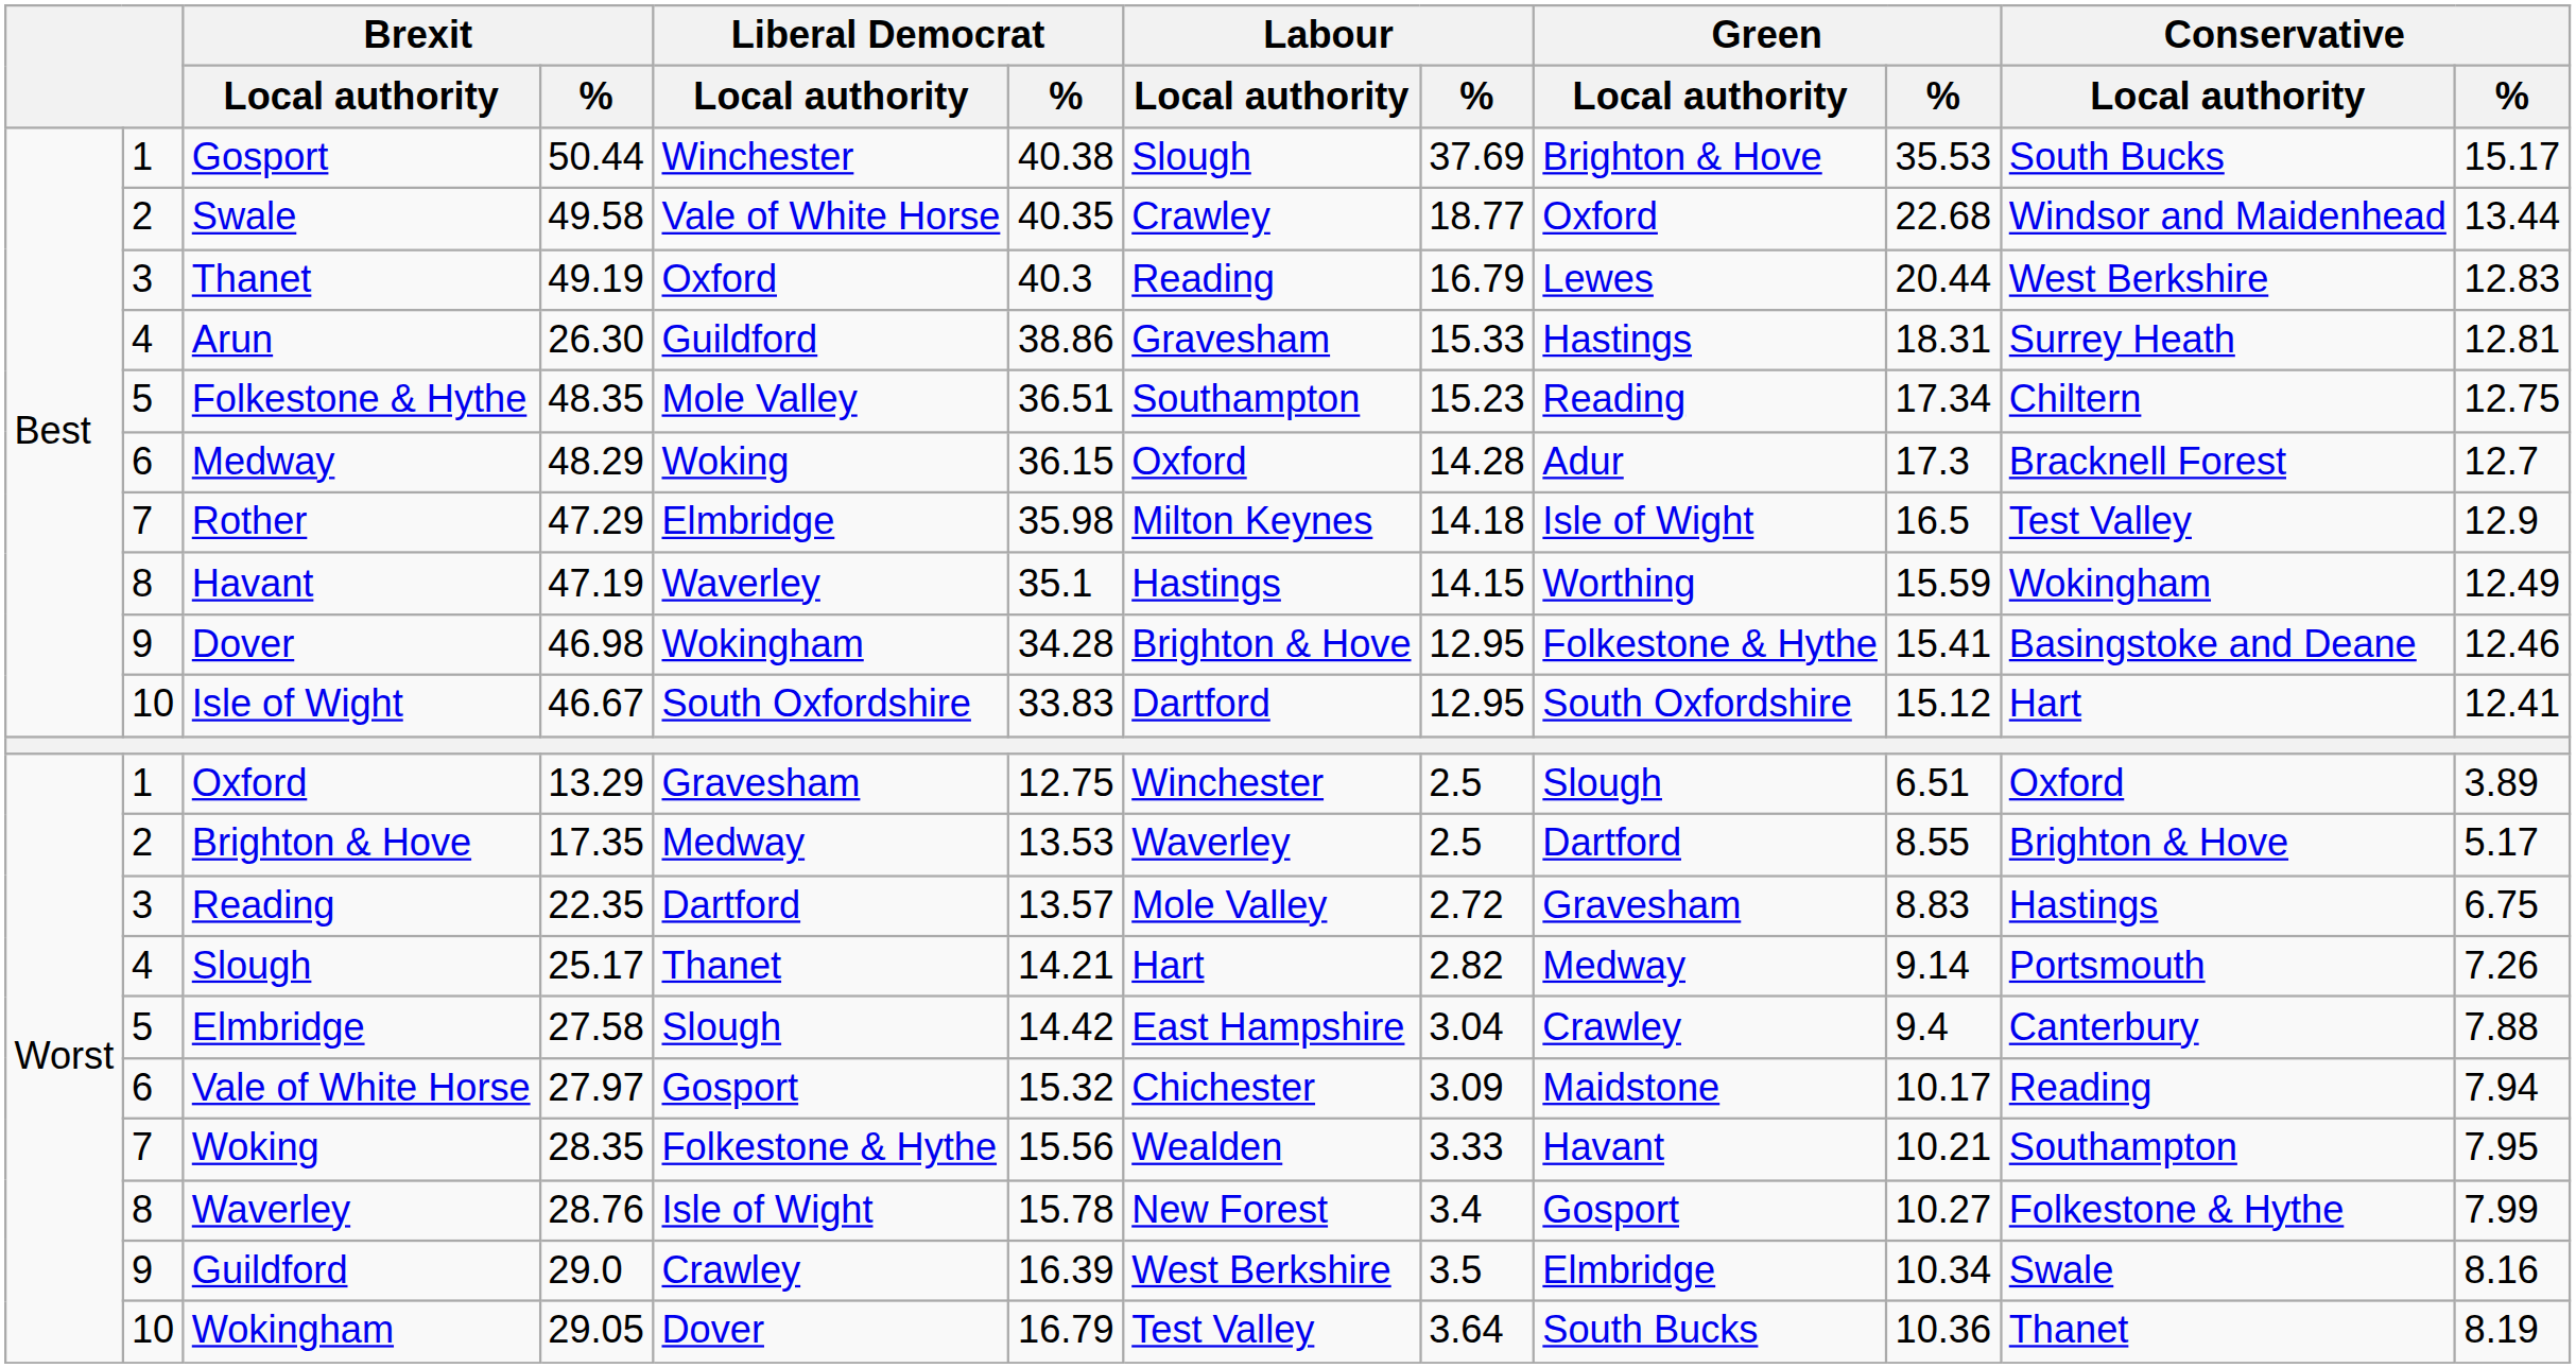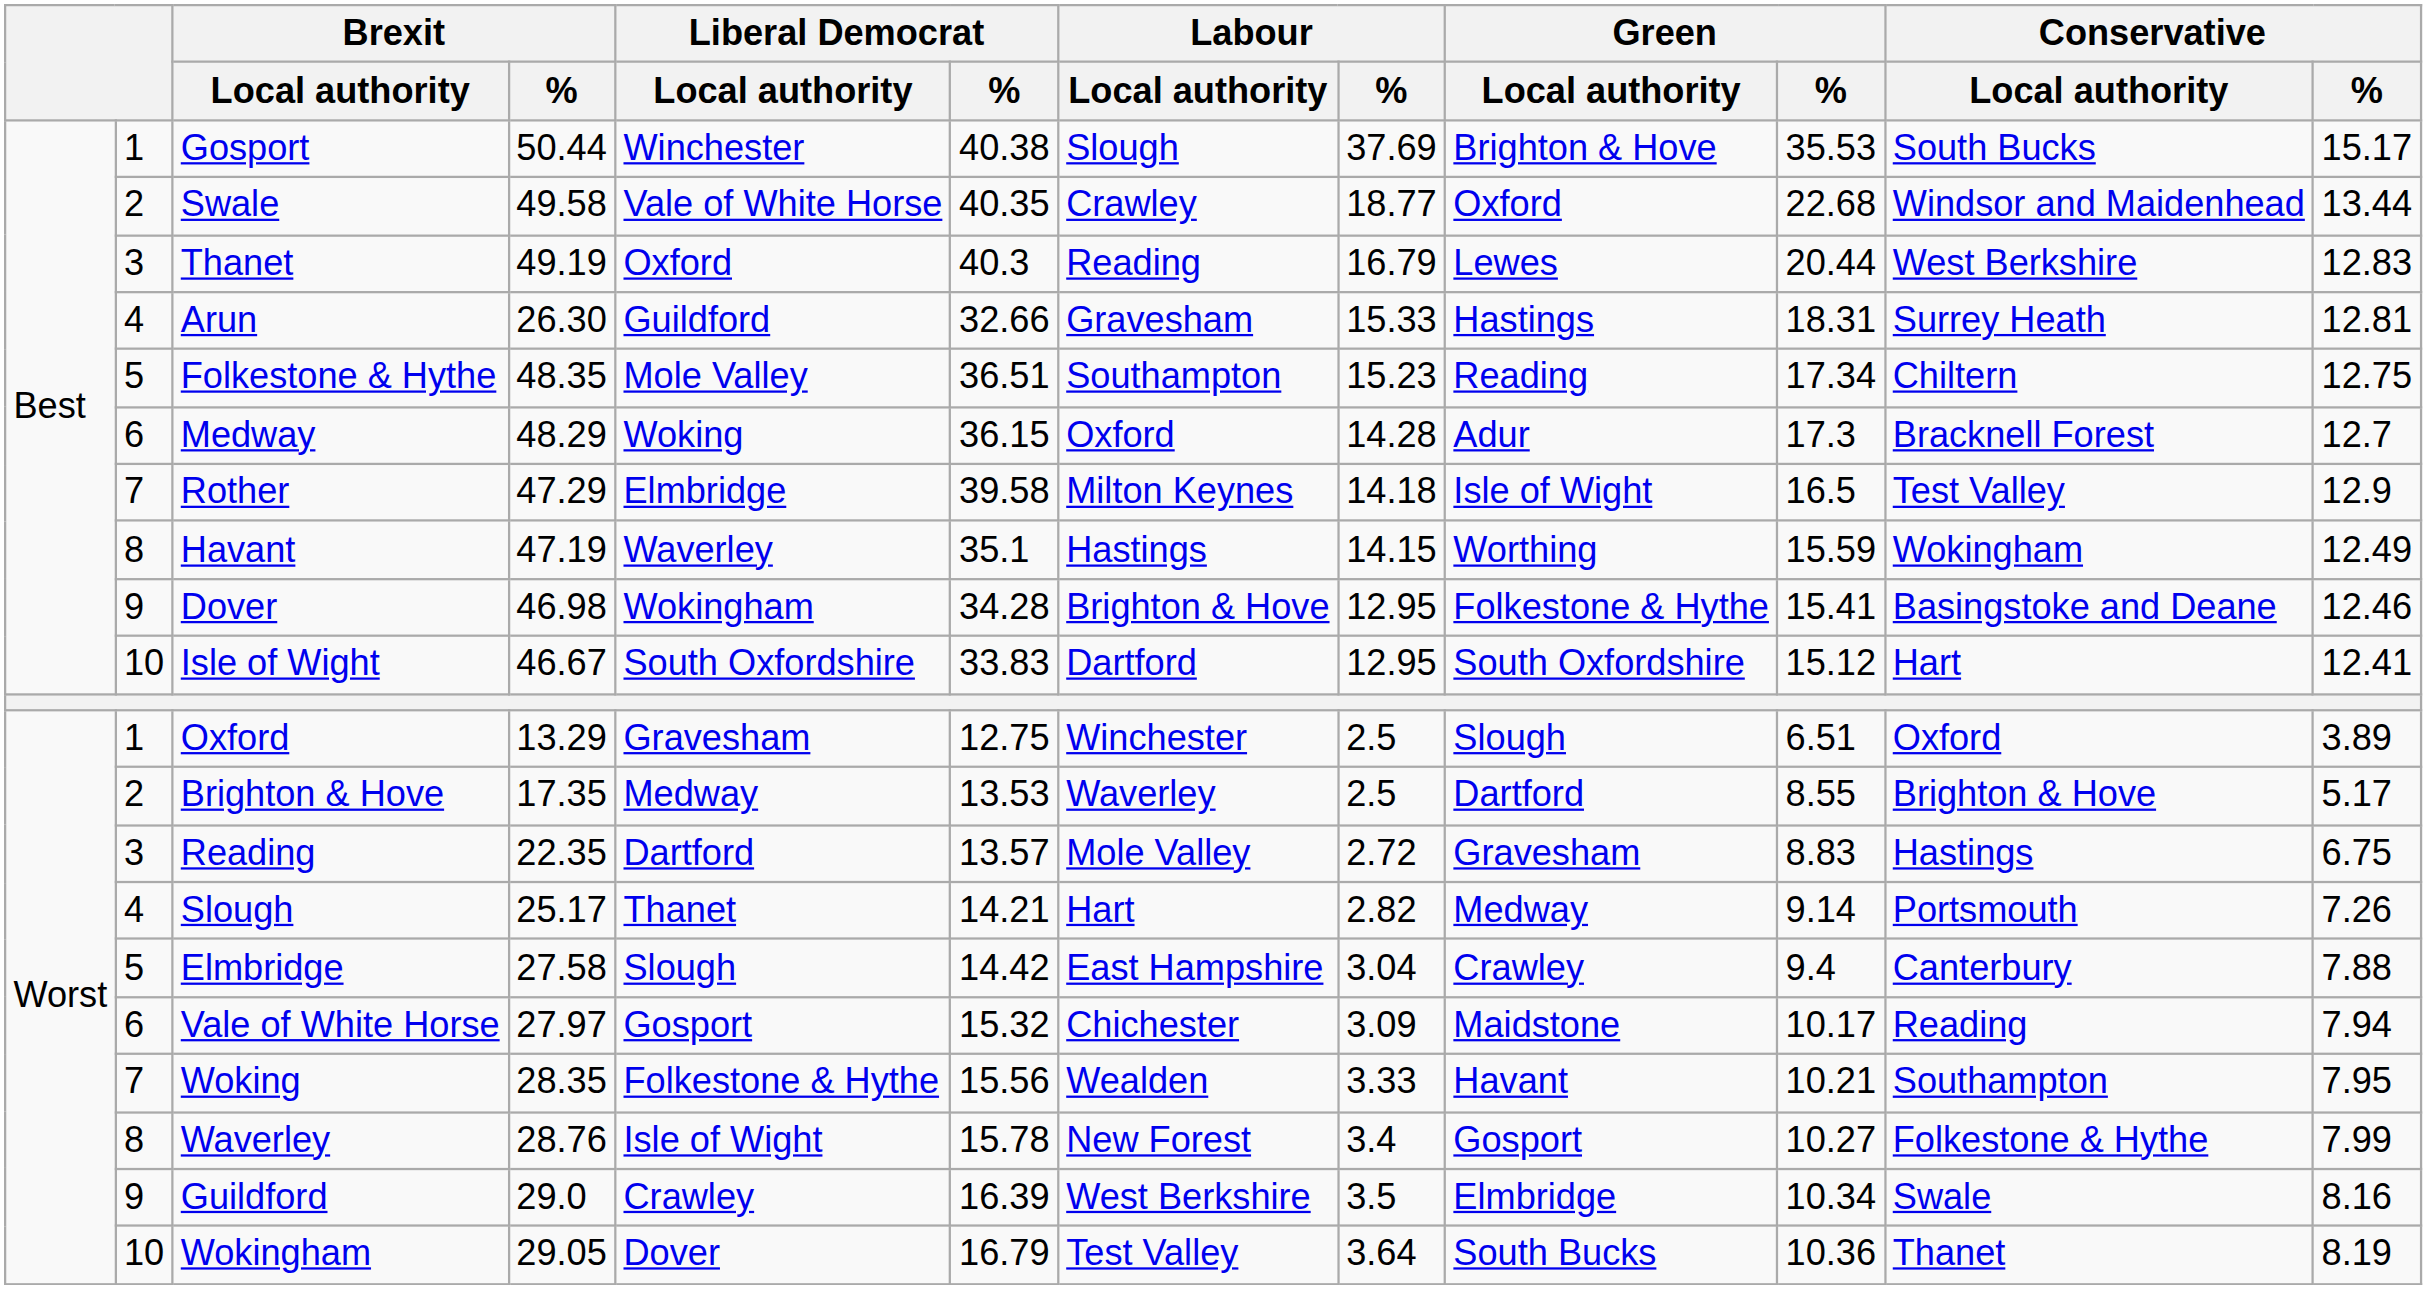 <table class="wikitable">
 <tr>
 <th colspan="2" rowspan="2"></th>
 <th colspan="2">Brexit</th>
 <th colspan="2">Liberal Democrat</th>
 <th colspan="2">Labour</th>
 <th colspan="2">Green</th>
 <th colspan="2">Conservative</th>
 </tr>
 <tr>
 <th style="text-align:center;">Local authority</th>
 <th style="text-align:center;">%</th>
 <th>Local authority</th>
 <th>%</th>
 <th>Local authority</th>
 <th>%</th>
 <th>Local authority</th>
 <th>%</th>
 <th>Local authority</th>
 <th>%</th>
 </tr>
 <tr>
 <td rowspan="10">Best</td>
 <td>1</td>
 <td><a href='#'>Gosport</a></td>
 <td>50.44</td>
 <td><a href='#'>Winchester</a></td>
 <td>40.38</td>
 <td><a href='#'>Slough</a></td>
 <td>37.69</td>
 <td><a href='#'>Brighton & Hove</a></td>
 <td>35.53</td>
 <td><a href='#'>South Bucks</a></td>
 <td>15.17</td>
 </tr>
 <tr>
 <td>2</td>
 <td><a href='#'>Swale</a></td>
 <td>49.58</td>
 <td><a href='#'>Vale of White Horse</a></td>
 <td>40.35</td>
 <td><a href='#'>Crawley</a></td>
 <td>18.77</td>
 <td><a href='#'>Oxford</a></td>
 <td>22.68</td>
 <td><a href='#'>Windsor and Maidenhead</a></td>
 <td>13.44</td>
 </tr>
 <tr>
 <td>3</td>
 <td><a href='#'>Thanet</a></td>
 <td>49.19</td>
 <td><a href='#'>Oxford</a></td>
 <td>40.3</td>
 <td><a href='#'>Reading</a></td>
 <td>16.79</td>
 <td><a href='#'>Lewes</a></td>
 <td>20.44</td>
 <td><a href='#'>West Berkshire</a></td>
 <td>12.83</td>
 </tr>
 <tr>
 <td>4</td>
 <td><a href='#'>Arun</a></td>
 <td>26.30</td>
 <td><a href='#'>Guildford</a></td>
-<td>38.86</td>
+<td>32.66</td>
 <td><a href='#'>Gravesham</a></td>
 <td>15.33</td>
 <td><a href='#'>Hastings</a></td>
 <td>18.31</td>
 <td><a href='#'>Surrey Heath</a></td>
 <td>12.81</td>
 </tr>
 <tr>
 <td>5</td>
 <td><a href='#'>Folkestone & Hythe</a></td>
 <td>48.35</td>
 <td><a href='#'>Mole Valley</a></td>
 <td>36.51</td>
 <td><a href='#'>Southampton</a></td>
 <td>15.23</td>
 <td><a href='#'>Reading</a></td>
 <td>17.34</td>
 <td><a href='#'>Chiltern</a></td>
 <td>12.75</td>
 </tr>
 <tr>
 <td>6</td>
 <td><a href='#'>Medway</a></td>
 <td>48.29</td>
 <td><a href='#'>Woking</a></td>
 <td>36.15</td>
 <td><a href='#'>Oxford</a></td>
 <td>14.28</td>
 <td><a href='#'>Adur</a></td>
 <td>17.3</td>
 <td><a href='#'>Bracknell Forest</a></td>
 <td>12.7</td>
 </tr>
 <tr>
 <td>7</td>
 <td><a href='#'>Rother</a></td>
 <td>47.29</td>
 <td><a href='#'>Elmbridge</a></td>
-<td>35.98</td>
+<td>39.58</td>
 <td><a href='#'>Milton Keynes</a></td>
 <td>14.18</td>
 <td><a href='#'>Isle of Wight</a></td>
 <td>16.5</td>
 <td><a href='#'>Test Valley</a></td>
 <td>12.9</td>
 </tr>
 <tr>
 <td>8</td>
 <td><a href='#'>Havant</a></td>
 <td>47.19</td>
 <td><a href='#'>Waverley</a></td>
 <td>35.1</td>
 <td><a href='#'>Hastings</a></td>
 <td>14.15</td>
 <td><a href='#'>Worthing</a></td>
 <td>15.59</td>
 <td><a href='#'>Wokingham</a></td>
 <td>12.49</td>
 </tr>
 <tr>
 <td>9</td>
 <td><a href='#'>Dover</a></td>
 <td>46.98</td>
 <td><a href='#'>Wokingham</a></td>
 <td>34.28</td>
 <td><a href='#'>Brighton & Hove</a></td>
 <td>12.95</td>
 <td><a href='#'>Folkestone & Hythe</a></td>
 <td>15.41</td>
 <td><a href='#'>Basingstoke and Deane</a></td>
 <td>12.46</td>
 </tr>
 <tr>
 <td>10</td>
 <td><a href='#'>Isle of Wight</a></td>
 <td>46.67</td>
 <td><a href='#'>South Oxfordshire</a></td>
 <td>33.83</td>
 <td><a href='#'>Dartford</a></td>
 <td>12.95</td>
 <td><a href='#'>South Oxfordshire</a></td>
 <td>15.12</td>
 <td><a href='#'>Hart</a></td>
 <td>12.41</td>
 </tr>
 <tr>
 <th colspan="14"></th>
 </tr>
 <tr>
 <td rowspan="10">Worst</td>
 <td>1</td>
 <td><a href='#'>Oxford</a></td>
 <td>13.29</td>
 <td><a href='#'>Gravesham</a></td>
 <td>12.75</td>
 <td><a href='#'>Winchester</a></td>
 <td>2.5</td>
 <td><a href='#'>Slough</a></td>
 <td>6.51</td>
 <td><a href='#'>Oxford</a></td>
 <td>3.89</td>
 </tr>
 <tr>
 <td>2</td>
 <td><a href='#'>Brighton & Hove</a></td>
 <td>17.35</td>
 <td><a href='#'>Medway</a></td>
 <td>13.53</td>
 <td><a href='#'>Waverley</a></td>
 <td>2.5</td>
 <td><a href='#'>Dartford</a></td>
 <td>8.55</td>
 <td><a href='#'>Brighton & Hove</a></td>
 <td>5.17</td>
 </tr>
 <tr>
 <td>3</td>
 <td><a href='#'>Reading</a></td>
 <td>22.35</td>
 <td><a href='#'>Dartford</a></td>
 <td>13.57</td>
 <td><a href='#'>Mole Valley</a></td>
 <td>2.72</td>
 <td><a href='#'>Gravesham</a></td>
 <td>8.83</td>
 <td><a href='#'>Hastings</a></td>
 <td>6.75</td>
 </tr>
 <tr>
 <td>4</td>
 <td><a href='#'>Slough</a></td>
 <td>25.17</td>
 <td><a href='#'>Thanet</a></td>
 <td>14.21</td>
 <td><a href='#'>Hart</a></td>
 <td>2.82</td>
 <td><a href='#'>Medway</a></td>
 <td>9.14</td>
 <td><a href='#'>Portsmouth</a></td>
 <td>7.26</td>
 </tr>
 <tr>
 <td>5</td>
 <td><a href='#'>Elmbridge</a></td>
 <td>27.58</td>
 <td><a href='#'>Slough</a></td>
 <td>14.42</td>
 <td><a href='#'>East Hampshire</a></td>
 <td>3.04</td>
 <td><a href='#'>Crawley</a></td>
 <td>9.4</td>
 <td><a href='#'>Canterbury</a></td>
 <td>7.88</td>
 </tr>
 <tr>
 <td>6</td>
 <td><a href='#'>Vale of White Horse</a></td>
 <td>27.97</td>
 <td><a href='#'>Gosport</a></td>
 <td>15.32</td>
 <td><a href='#'>Chichester</a></td>
 <td>3.09</td>
 <td><a href='#'>Maidstone</a></td>
 <td>10.17</td>
 <td><a href='#'>Reading</a></td>
 <td>7.94</td>
 </tr>
 <tr>
 <td>7</td>
 <td><a href='#'>Woking</a></td>
 <td>28.35</td>
 <td><a href='#'>Folkestone & Hythe</a></td>
 <td>15.56</td>
 <td><a href='#'>Wealden</a></td>
 <td>3.33</td>
 <td><a href='#'>Havant</a></td>
 <td>10.21</td>
 <td><a href='#'>Southampton</a></td>
 <td>7.95</td>
 </tr>
 <tr>
 <td>8</td>
 <td><a href='#'>Waverley</a></td>
 <td>28.76</td>
 <td><a href='#'>Isle of Wight</a></td>
 <td>15.78</td>
 <td><a href='#'>New Forest</a></td>
 <td>3.4</td>
 <td><a href='#'>Gosport</a></td>
 <td>10.27</td>
 <td><a href='#'>Folkestone & Hythe</a></td>
 <td>7.99</td>
 </tr>
 <tr>
 <td>9</td>
 <td><a href='#'>Guildford</a></td>
 <td>29.0</td>
 <td><a href='#'>Crawley</a></td>
 <td>16.39</td>
 <td><a href='#'>West Berkshire</a></td>
 <td>3.5</td>
 <td><a href='#'>Elmbridge</a></td>
 <td>10.34</td>
 <td><a href='#'>Swale</a></td>
 <td>8.16</td>
 </tr>
 <tr>
 <td>10</td>
 <td><a href='#'>Wokingham</a></td>
 <td>29.05</td>
 <td><a href='#'>Dover</a></td>
 <td>16.79</td>
 <td><a href='#'>Test Valley</a></td>
 <td>3.64</td>
 <td><a href='#'>South Bucks</a></td>
 <td>10.36</td>
 <td><a href='#'>Thanet</a></td>
 <td>8.19</td>
 </tr>
 </table>
